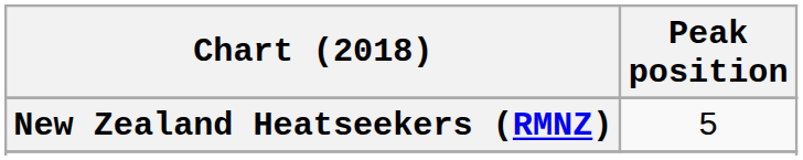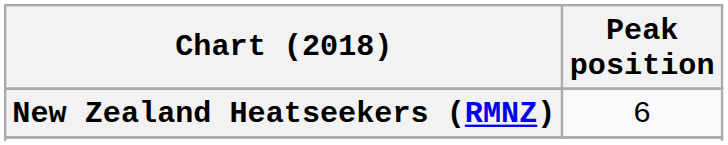 <table class="wikitable sortable plainrowheaders" style="text-align:center">
 <tr>
 <th scope="col">Chart (2018)</th>
 <th scope="col">Peak<br> position</th>
 </tr>
 <tr>
 </tr>
 <tr>
 </tr>
 <tr>
 </tr>
 <tr>
 </tr>
 <tr>
 </tr>
 <tr>
 <th scope="row">New Zealand Heatseekers (<a href='#'>RMNZ</a>)</th>
-<td>5</td>
+<td>6</td>
 </tr>
 <tr>
 </tr>
 <tr>
 </tr>
 <tr>
 </tr>
 </table>
